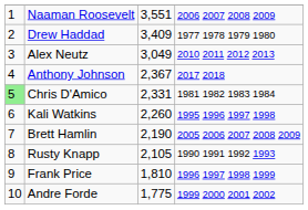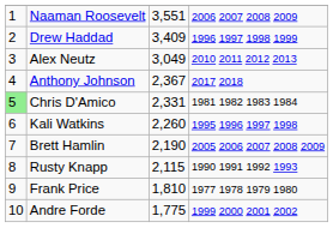 <table class="wikitable">
 <tr>
 </tr>
 <tr>
 <td>1</td>
 <td><a href='#'>Naaman Roosevelt</a></td>
 <td>3,551</td>
 <td style="font-size:80%;"><a href='#'>2006</a> <a href='#'>2007</a> <a href='#'>2008</a> <a href='#'>2009</a></td>
 </tr>
 <tr>
 <td>2</td>
 <td><a href='#'>Drew Haddad</a></td>
 <td>3,409</td>
-<td style="font-size:80%;">1977 1978 1979 1980</td>
+<td style="font-size:80%;"><a href='#'>1996</a> <a href='#'>1997</a> <a href='#'>1998</a> <a href='#'>1999</a></td>
 </tr>
 <tr>
 <td>3</td>
 <td>Alex Neutz</td>
 <td>3,049</td>
 <td style="font-size:80%;"><a href='#'>2010</a> <a href='#'>2011</a> <a href='#'>2012</a> <a href='#'>2013</a></td>
 </tr>
 <tr>
 <td>4</td>
 <td><a href='#'>Anthony Johnson</a></td>
 <td>2,367</td>
 <td style="font-size:80%;"><a href='#'>2017</a> <a href='#'>2018</a></td>
 </tr>
 <tr>
 <td style="background: lightgreen;">5</td>
 <td>Chris D'Amico</td>
 <td>2,331</td>
 <td style="font-size:80%;">1981 1982 1983 1984</td>
 </tr>
 <tr>
 <td>6</td>
 <td>Kali Watkins</td>
 <td>2,260</td>
 <td style="font-size:80%;"><a href='#'>1995</a> <a href='#'>1996</a> <a href='#'>1997</a> <a href='#'>1998</a></td>
 </tr>
 <tr>
 <td>7</td>
 <td>Brett Hamlin</td>
 <td>2,190</td>
 <td style="font-size:80%;"><a href='#'>2005</a> <a href='#'>2006</a> <a href='#'>2007</a> <a href='#'>2008</a> <a href='#'>2009</a></td>
 </tr>
 <tr>
 <td>8</td>
 <td>Rusty Knapp</td>
-<td>2,105</td>
+<td>2,115</td>
 <td style="font-size:80%;">1990 1991 1992 <a href='#'>1993</a></td>
 </tr>
 <tr>
 <td>9</td>
 <td>Frank Price</td>
 <td>1,810</td>
-<td style="font-size:80%;"><a href='#'>1996</a> <a href='#'>1997</a> <a href='#'>1998</a> <a href='#'>1999</a></td>
+<td style="font-size:80%;">1977 1978 1979 1980</td>
 </tr>
 <tr>
 <td>10</td>
 <td>Andre Forde</td>
 <td>1,775</td>
 <td style="font-size:80%;"><a href='#'>1999</a> <a href='#'>2000</a> <a href='#'>2001</a> <a href='#'>2002</a></td>
 </tr>
 </table>
